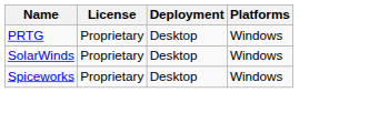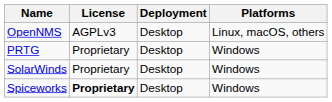 <table class="wikitable sortable">
 <tr>
 <th>Name</th>
 <th>License</th>
 <th>Deployment</th>
 <th>Platforms</th>
+</tr>
+<tr>
+<td><a href='#'>OpenNMS</a></td>
+<td>AGPLv3</td>
+<td>Desktop</td>
+<td>Linux, macOS, others</td>
 </tr>
 <tr>
 <td><a href='#'>PRTG</a></td>
 <td>Proprietary</td>
 <td>Desktop</td>
 <td>Windows</td>
 </tr>
 <tr>
 <td><a href='#'>SolarWinds</a></td>
 <td>Proprietary</td>
 <td>Desktop</td>
 <td>Windows</td>
 </tr>
 <tr>
 <td><a href='#'>Spiceworks</a></td>
-<td>Proprietary</td>
+<td><strong>Proprietary</strong></td>
 <td>Desktop</td>
 <td>Windows</td>
 </tr>
 </table>
